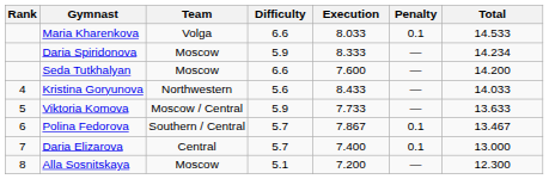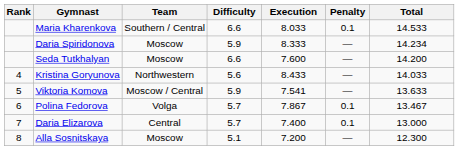 <table class="wikitable" style="text-align:center">
 <tr>
 <th>Rank</th>
 <th>Gymnast</th>
 <th>Team</th>
 <th style="width:5em">Difficulty</th>
 <th style="width:6em">Execution</th>
 <th style="width:4em">Penalty</th>
 <th style="width:8em">Total</th>
 </tr>
 <tr>
 <td></td>
 <td align=left><a href='#'>Maria Kharenkova</a></td>
-<td>Volga</td>
+<td>Southern / Central</td>
 <td>6.6</td>
 <td>8.033</td>
 <td>0.1</td>
 <td>14.533</td>
 </tr>
 <tr>
 <td></td>
 <td align=left><a href='#'>Daria Spiridonova</a></td>
 <td>Moscow</td>
 <td>5.9</td>
 <td>8.333</td>
 <td>—</td>
 <td>14.234</td>
 </tr>
 <tr>
 <td></td>
 <td align=left><a href='#'>Seda Tutkhalyan</a></td>
 <td>Moscow</td>
 <td>6.6</td>
 <td>7.600</td>
 <td>—</td>
 <td>14.200</td>
 </tr>
 <tr>
 <td>4</td>
 <td align=left><a href='#'>Kristina Goryunova</a></td>
 <td>Northwestern</td>
 <td>5.6</td>
 <td>8.433</td>
 <td>—</td>
 <td>14.033</td>
 </tr>
 <tr>
 <td>5</td>
 <td align=left><a href='#'>Viktoria Komova</a></td>
 <td>Moscow / Central</td>
 <td>5.9</td>
-<td>7.733</td>
+<td>7.541</td>
 <td>—</td>
 <td>13.633</td>
 </tr>
 <tr>
 <td>6</td>
 <td align=left><a href='#'>Polina Fedorova</a></td>
-<td>Southern / Central</td>
+<td>Volga</td>
 <td>5.7</td>
 <td>7.867</td>
 <td>0.1</td>
 <td>13.467</td>
 </tr>
 <tr>
 <td>7</td>
 <td align=left><a href='#'>Daria Elizarova</a></td>
 <td>Central</td>
 <td>5.7</td>
 <td>7.400</td>
 <td>0.1</td>
 <td>13.000</td>
 </tr>
 <tr>
 <td>8</td>
 <td align=left><a href='#'>Alla Sosnitskaya</a></td>
 <td>Moscow</td>
 <td>5.1</td>
 <td>7.200</td>
 <td>—</td>
 <td>12.300</td>
 </tr>
 </table>
